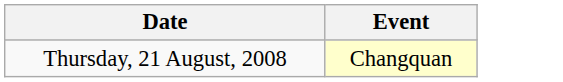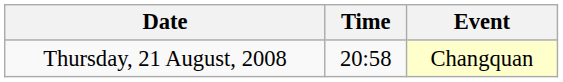 <table class="wikitable" style="text-align:center;">
 <tr>
 <th width="220">Date</th>
+<th width="50">Time</th>
 <th width="100">Event</th>
 </tr>
 <tr>
 <td>Thursday, 21 August, 2008</td>
+<td>20:58</td>
 <td bgcolor="ffffcc">Changquan</td>
 </tr>
 </table>
